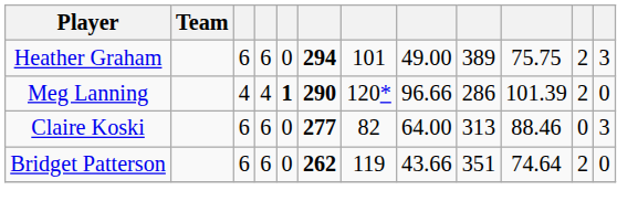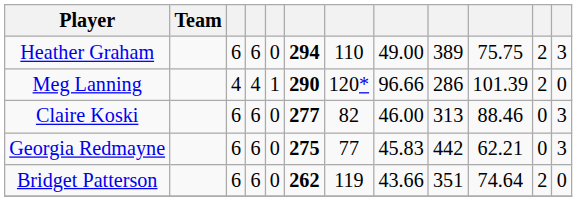 <table class="wikitable sortable" style="text-align:center">
 <tr>
 <th class="unsortable">Player</th>
 <th>Team</th>
 <th></th>
 <th></th>
 <th></th>
 <th></th>
 <th></th>
 <th></th>
 <th></th>
 <th></th>
 <th></th>
 <th></th>
 </tr>
 <tr>
 <td><a href='#'>Heather Graham</a></td>
 <td style="text-align:left;"></td>
 <td>6</td>
 <td>6</td>
 <td>0</td>
 <td><strong>294</strong></td>
-<td>101</td>
+<td>110</td>
 <td>49.00</td>
 <td>389</td>
 <td>75.75</td>
 <td>2</td>
 <td>3</td>
 </tr>
 <tr>
 <td><a href='#'>Meg Lanning</a></td>
 <td style="text-align:left;"></td>
 <td>4</td>
 <td>4</td>
-<td><strong>1</strong></td>
+<td>1</td>
 <td><strong>290</strong></td>
 <td>120<a href='#'>*</a></td>
 <td>96.66</td>
 <td>286</td>
 <td>101.39</td>
 <td>2</td>
 <td>0</td>
 </tr>
 <tr>
 <td><a href='#'>Claire Koski</a></td>
 <td style="text-align:left;"></td>
 <td>6</td>
 <td>6</td>
 <td>0</td>
 <td><strong>277</strong></td>
 <td>82</td>
-<td>64.00</td>
+<td>46.00</td>
 <td>313</td>
 <td>88.46</td>
+<td>0</td>
+<td>3</td>
+</tr>
+<tr>
+<td><a href='#'>Georgia Redmayne</a></td>
+<td style="text-align:left;"></td>
+<td>6</td>
+<td>6</td>
+<td>0</td>
+<td><strong>275</strong></td>
+<td>77</td>
+<td>45.83</td>
+<td>442</td>
+<td>62.21</td>
 <td>0</td>
 <td>3</td>
 </tr>
 <tr>
 <td><a href='#'>Bridget Patterson</a></td>
 <td style="text-align:left;"></td>
 <td>6</td>
 <td>6</td>
 <td>0</td>
 <td><strong>262</strong></td>
 <td>119</td>
 <td>43.66</td>
 <td>351</td>
 <td>74.64</td>
 <td>2</td>
 <td>0</td>
 </tr>
 <tr>
 </tr>
 </table>
